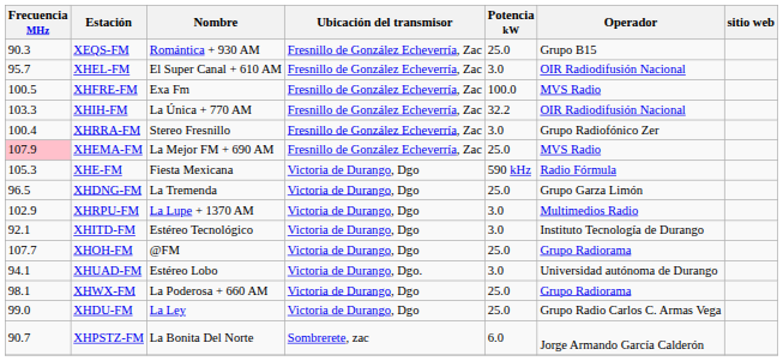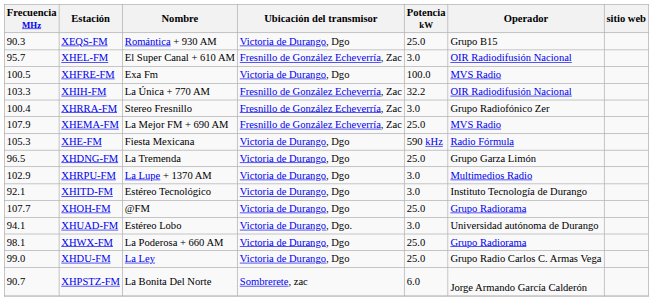 <table class="wikitable">
 <tr>
 <th>Frecuencia<br><small><a href='#'>MHz</a></small></th>
 <th>Estación</th>
 <th>Nombre</th>
 <th>Ubicación del transmisor</th>
 <th>Potencia<br><small>kW</small></th>
 <th>Operador</th>
 <th>sitio web</th>
 </tr>
 <tr>
 <td>90.3</td>
 <td><a href='#'>XEQS-FM</a></td>
 <td><a href='#'>Romántica</a> + 930 AM</td>
-<td><a href='#'>Fresnillo de González Echeverría</a>, Zac</td>
+<td><a href='#'>Victoria de Durango</a>, Dgo</td>
 <td>25.0</td>
 <td>Grupo B15</td>
 <td></td>
 </tr>
 <tr>
 <td>95.7</td>
 <td><a href='#'>XHEL-FM</a></td>
 <td>El Super Canal + 610 AM</td>
 <td><a href='#'>Fresnillo de González Echeverría</a>, Zac</td>
 <td>3.0</td>
 <td><a href='#'>OIR Radiodifusión Nacional</a></td>
 <td></td>
 </tr>
 <tr>
 <td>100.5</td>
 <td><a href='#'>XHFRE-FM</a></td>
 <td>Exa Fm</td>
-<td><a href='#'>Fresnillo de González Echeverría</a>, Zac</td>
+<td><a href='#'>Victoria de Durango</a>, Dgo</td>
 <td>100.0</td>
 <td><a href='#'>MVS Radio</a></td>
 <td></td>
 </tr>
 <tr>
 <td>103.3</td>
 <td><a href='#'>XHIH-FM</a></td>
 <td>La Única + 770 AM</td>
 <td><a href='#'>Fresnillo de González Echeverría</a>, Zac</td>
 <td>32.2</td>
 <td><a href='#'>OIR Radiodifusión Nacional</a></td>
 <td></td>
 </tr>
 <tr>
 <td>100.4</td>
 <td><a href='#'>XHRRA-FM</a></td>
 <td>Stereo Fresnillo</td>
 <td><a href='#'>Fresnillo de González Echeverría</a>, Zac</td>
 <td>3.0</td>
 <td>Grupo Radiofónico Zer</td>
 <td></td>
 </tr>
 <tr>
-<td style="background: pink;">107.9</td>
+<td>107.9</td>
 <td><a href='#'>XHEMA-FM</a></td>
 <td>La Mejor FM + 690 AM</td>
 <td><a href='#'>Fresnillo de González Echeverría</a>, Zac</td>
 <td>25.0</td>
 <td><a href='#'>MVS Radio</a></td>
 <td></td>
 </tr>
 <tr>
 <td>105.3</td>
 <td><a href='#'>XHE-FM</a></td>
 <td>Fiesta Mexicana</td>
 <td><a href='#'>Victoria de Durango</a>, Dgo</td>
 <td>590 <a href='#'>kHz</a></td>
 <td><a href='#'>Radio Fórmula</a></td>
 <td></td>
 </tr>
 <tr>
 <td>96.5</td>
 <td><a href='#'>XHDNG-FM</a></td>
 <td>La Tremenda</td>
 <td><a href='#'>Victoria de Durango</a>, Dgo</td>
 <td>25.0</td>
 <td>Grupo Garza Limón</td>
 <td></td>
 </tr>
 <tr>
 <td>102.9</td>
 <td><a href='#'>XHRPU-FM</a></td>
 <td><a href='#'>La Lupe</a> + 1370 AM</td>
 <td><a href='#'>Victoria de Durango</a>, Dgo</td>
 <td>3.0</td>
 <td><a href='#'>Multimedios Radio</a></td>
 <td></td>
 </tr>
 <tr>
 <td>92.1</td>
 <td><a href='#'>XHITD-FM</a></td>
 <td>Estéreo Tecnológico</td>
 <td><a href='#'>Victoria de Durango</a>, Dgo</td>
 <td>3.0</td>
 <td>Instituto Tecnología de Durango</td>
 <td></td>
 </tr>
 <tr>
 <td>107.7</td>
 <td><a href='#'>XHOH-FM</a></td>
 <td>@FM</td>
 <td><a href='#'>Victoria de Durango</a>, Dgo</td>
 <td>25.0</td>
 <td><a href='#'>Grupo Radiorama</a></td>
 <td></td>
 </tr>
 <tr>
 <td>94.1</td>
 <td><a href='#'>XHUAD-FM</a></td>
 <td>Estéreo Lobo</td>
 <td><a href='#'>Victoria de Durango</a>, Dgo.</td>
 <td>3.0</td>
 <td>Universidad autónoma de Durango</td>
 <td></td>
 </tr>
 <tr>
 <td>98.1</td>
 <td><a href='#'>XHWX-FM</a></td>
 <td>La Poderosa + 660 AM</td>
 <td><a href='#'>Victoria de Durango</a>, Dgo</td>
 <td>25.0</td>
 <td><a href='#'>Grupo Radiorama</a></td>
 <td></td>
 </tr>
 <tr>
 <td>99.0</td>
 <td><a href='#'>XHDU-FM</a></td>
 <td><a href='#'>La Ley</a></td>
 <td><a href='#'>Victoria de Durango</a>, Dgo</td>
 <td>25.0</td>
 <td>Grupo Radio Carlos C. Armas Vega</td>
 <td></td>
 </tr>
 <tr>
 <td>90.7</td>
 <td><a href='#'>XHPSTZ-FM</a></td>
 <td>La Bonita Del Norte</td>
 <td><a href='#'>Sombrerete</a>, zac</td>
 <td>6.0</td>
 <td><br>Jorge Armando García Calderón</td>
 <td></td>
 </tr>
 <tr>
 </tr>
 </table>
